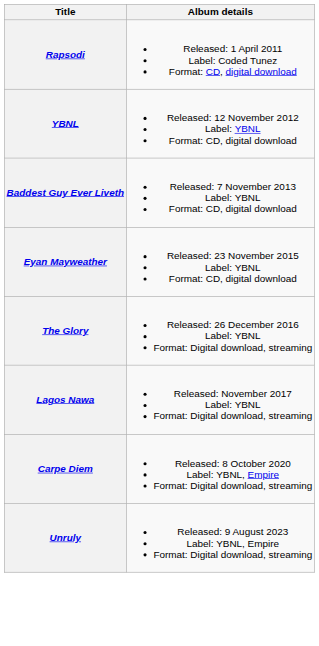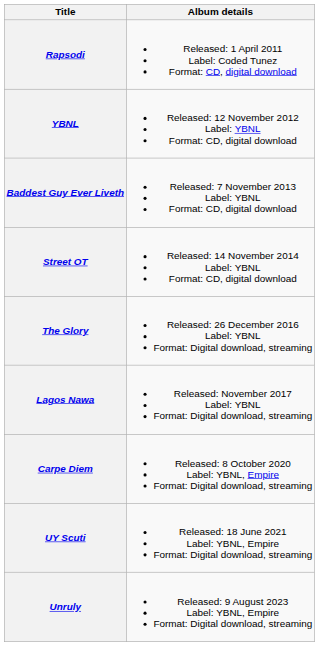 <table class="wikitable plainrowheaders" style="text-align:center;">
 <tr>
 <th scope="col">Title</th>
 <th scope="col">Album details</th>
 </tr>
 <tr>
 <th scope="row"><em><a href='#'>Rapsodi</a></em></th>
 <td><br><ul><li>Released: 1 April 2011</li><li>Label: Coded Tunez</li><li>Format: <a href='#'>CD</a>, <a href='#'>digital download</a></li></ul></td>
 </tr>
 <tr>
 <th scope="row"><em><a href='#'>YBNL</a></em></th>
 <td><br><ul><li>Released: 12 November 2012</li><li>Label: <a href='#'>YBNL</a></li><li>Format: CD, digital download</li></ul></td>
 </tr>
 <tr>
 <th scope="row"><em><a href='#'>Baddest Guy Ever Liveth</a></em></th>
 <td><br><ul><li>Released: 7 November 2013</li><li>Label: YBNL</li><li>Format: CD, digital download</li></ul></td>
 </tr>
 <tr>
-<th scope="row"><em><a href='#'>Eyan Mayweather</a></em></th>
-<td><br><ul><li>Released: 23 November 2015</li><li>Label: YBNL</li><li>Format: CD, digital download</li></ul></td>
+<th scope="row"><em><a href='#'>Street OT</a></em></th>
+<td><br><ul><li>Released: 14 November 2014</li><li>Label: YBNL</li><li>Format: CD, digital download</li></ul></td>
 </tr>
 <tr>
 <th scope="row"><em><a href='#'>The Glory</a></em></th>
 <td><br><ul><li>Released: 26 December 2016</li><li>Label: YBNL</li><li>Format: Digital download, streaming</li></ul></td>
 </tr>
 <tr>
 <th scope="row"><em><a href='#'>Lagos Nawa</a></em></th>
 <td><br><ul><li>Released: November 2017</li><li>Label: YBNL</li><li>Format: Digital download, streaming</li></ul></td>
 </tr>
 <tr>
 <th scope="row"><em><a href='#'>Carpe Diem</a></em></th>
 <td><br><ul><li>Released: 8 October 2020</li><li>Label: YBNL, <a href='#'>Empire</a></li><li>Format: Digital download, streaming</li></ul></td>
 </tr>
 <tr>
+<th scope="row"><em><a href='#'>UY Scuti</a></em></th>
+<td><br><ul><li>Released: 18 June 2021</li><li>Label: YBNL, Empire</li><li>Format: Digital download, streaming</li></ul></td>
+</tr>
+<tr>
 <th scope="row"><em><a href='#'>Unruly</a></em></th>
 <td><br><ul><li>Released: 9 August 2023</li><li>Label: YBNL, Empire</li><li>Format: Digital download, streaming</li></ul></td>
 </tr>
 </table>
